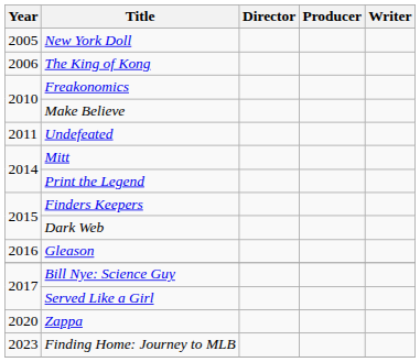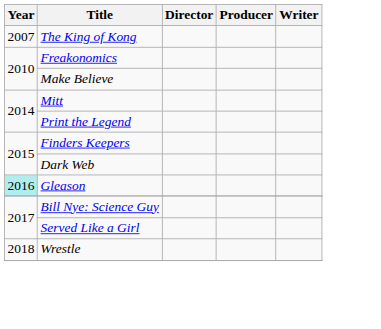 <table class="wikitable">
 <tr>
 <th>Year</th>
 <th>Title</th>
 <th>Director</th>
 <th>Producer</th>
 <th>Writer</th>
 </tr>
 <tr>
-<td>2005</td>
-<td><em><a href='#'>New York Doll</a></em></td>
-<td></td>
-<td></td>
-<td></td>
-</tr>
-<tr>
-<td>2006</td>
+<td>2007</td>
 <td><em><a href='#'>The King of Kong</a></em></td>
 <td></td>
 <td></td>
 <td></td>
 </tr>
 <tr>
 <td rowspan=2>2010</td>
 <td><em><a href='#'>Freakonomics</a></em></td>
 <td></td>
 <td></td>
 <td></td>
 </tr>
 <tr>
 <td><em>Make Believe</em></td>
-<td></td>
-<td></td>
-<td></td>
-</tr>
-<tr>
-<td>2011</td>
-<td><em><a href='#'>Undefeated</a></em></td>
 <td></td>
 <td></td>
 <td></td>
 </tr>
 <tr>
 <td rowspan=2>2014</td>
 <td><em><a href='#'>Mitt</a></em></td>
 <td></td>
 <td></td>
 <td></td>
 </tr>
 <tr>
 <td><em><a href='#'>Print the Legend</a></em></td>
 <td></td>
 <td></td>
 <td></td>
 </tr>
 <tr>
 <td rowspan=2>2015</td>
 <td><em><a href='#'>Finders Keepers</a></em></td>
 <td></td>
 <td></td>
 <td></td>
 </tr>
 <tr>
 <td><em>Dark Web</em></td>
 <td></td>
 <td></td>
 <td></td>
 </tr>
 <tr>
-<td>2016</td>
+<td style="background: paleturquoise;">2016</td>
 <td><em><a href='#'>Gleason</a></em></td>
 <td></td>
 <td></td>
 <td></td>
 </tr>
 <tr>
 </tr>
 <tr>
 <td rowspan=2>2017</td>
 <td><em><a href='#'>Bill Nye: Science Guy</a></em></td>
 <td></td>
 <td></td>
 <td></td>
 </tr>
 <tr>
 <td><em><a href='#'>Served Like a Girl</a></em></td>
 <td></td>
 <td></td>
 <td></td>
 </tr>
 <tr>
-<td>2020</td>
-<td><em><a href='#'>Zappa</a></em></td>
-<td></td>
-<td></td>
-<td></td>
-</tr>
-<tr>
-<td>2023</td>
-<td><em>Finding Home: Journey to MLB</em></td>
+<td>2018</td>
+<td><em>Wrestle</em></td>
 <td></td>
 <td></td>
 <td></td>
 </tr>
 <tr>
 </tr>
 </table>
